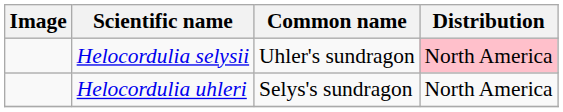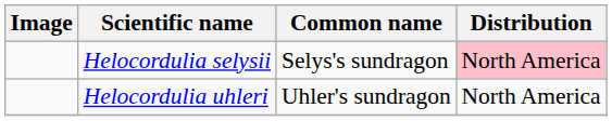 <table class="wikitable sortable">
 <tr>
 <th>Image</th>
 <th>Scientific name</th>
 <th>Common name</th>
 <th>Distribution</th>
 </tr>
 <tr>
 <td></td>
 <td><em><a href='#'>Helocordulia selysii</a></em> </td>
-<td>Uhler's sundragon</td>
+<td>Selys's sundragon</td>
 <td style="background: pink;">North America</td>
 </tr>
 <tr>
 <td></td>
 <td><em><a href='#'>Helocordulia uhleri</a></em> </td>
-<td>Selys's sundragon</td>
+<td>Uhler's sundragon</td>
 <td>North America</td>
 </tr>
 <tr>
 </tr>
 </table>
